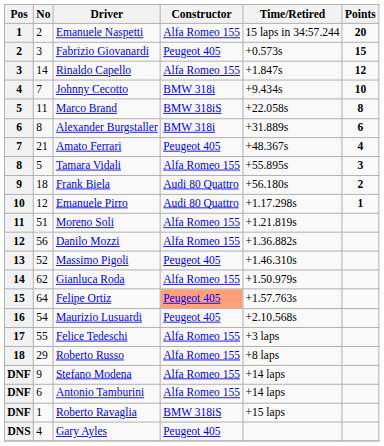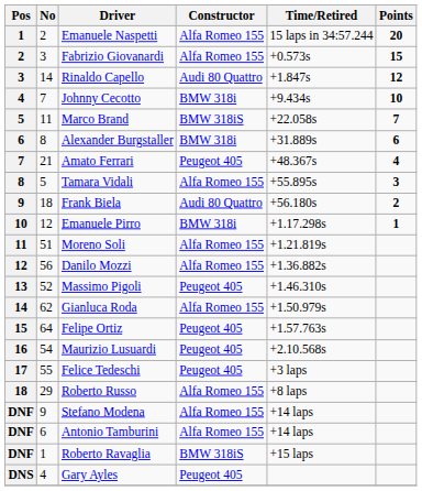 <table class="wikitable" style="font-size: 80%;">
 <tr>
 <th>Pos</th>
 <th>No</th>
 <th>Driver</th>
 <th>Constructor</th>
 <th>Time/Retired</th>
 <th>Points</th>
 </tr>
 <tr>
 <th>1</th>
 <td>2</td>
 <td> <a href='#'>Emanuele Naspetti</a></td>
 <td><a href='#'>Alfa Romeo 155</a></td>
 <td>15 laps in 34:57.244</td>
 <td align=center><strong>20</strong></td>
 </tr>
 <tr>
 <th>2</th>
 <td>3</td>
 <td> <a href='#'>Fabrizio Giovanardi</a></td>
-<td><a href='#'>Peugeot 405</a></td>
+<td><a href='#'>Alfa Romeo 155</a></td>
 <td>+0.573s</td>
 <td align=center><strong>15</strong></td>
 </tr>
 <tr>
 <th>3</th>
 <td>14</td>
 <td> <a href='#'>Rinaldo Capello</a></td>
-<td><a href='#'>Alfa Romeo 155</a></td>
+<td><a href='#'>Audi 80 Quattro</a></td>
 <td>+1.847s</td>
 <td align=center><strong>12</strong></td>
 </tr>
 <tr>
 <th>4</th>
 <td>7</td>
 <td> <a href='#'>Johnny Cecotto</a></td>
 <td><a href='#'>BMW 318i</a></td>
 <td>+9.434s</td>
 <td align=center><strong>10</strong></td>
 </tr>
 <tr>
 <th>5</th>
 <td>11</td>
 <td> <a href='#'>Marco Brand</a></td>
 <td><a href='#'>BMW 318iS</a></td>
 <td>+22.058s</td>
-<td align=center><strong>8</strong></td>
+<td align=center><strong>7</strong></td>
 </tr>
 <tr>
 <th>6</th>
 <td>8</td>
 <td> <a href='#'> Alexander Burgstaller</a></td>
 <td><a href='#'>BMW 318i</a></td>
 <td>+31.889s</td>
 <td align=center><strong>6</strong></td>
 </tr>
 <tr>
 <th>7</th>
 <td>21</td>
 <td> <a href='#'>Amato Ferrari</a></td>
 <td><a href='#'>Peugeot 405</a></td>
 <td>+48.367s</td>
 <td align=center><strong>4</strong></td>
 </tr>
 <tr>
 <th>8</th>
 <td>5</td>
 <td> <a href='#'>Tamara Vidali</a></td>
 <td><a href='#'>Alfa Romeo 155</a></td>
 <td>+55.895s</td>
 <td align=center><strong>3</strong></td>
 </tr>
 <tr>
 <th>9</th>
 <td>18</td>
 <td> <a href='#'>Frank Biela</a></td>
 <td><a href='#'>Audi 80 Quattro</a></td>
 <td>+56.180s</td>
 <td align=center><strong>2</strong></td>
 </tr>
 <tr>
 <th>10</th>
 <td>12</td>
 <td> <a href='#'>Emanuele Pirro</a></td>
-<td><a href='#'>Audi 80 Quattro</a></td>
+<td><a href='#'>BMW 318i</a></td>
 <td>+1.17.298s</td>
 <td align=center><strong>1</strong></td>
 </tr>
 <tr>
 <th>11</th>
 <td>51</td>
 <td> <a href='#'>Moreno Soli</a></td>
 <td><a href='#'>Alfa Romeo 155</a></td>
 <td>+1.21.819s</td>
 <td></td>
 </tr>
 <tr>
 <th>12</th>
 <td>56</td>
 <td> <a href='#'>Danilo Mozzi</a></td>
 <td><a href='#'>Alfa Romeo 155</a></td>
 <td>+1.36.882s</td>
 <td></td>
 </tr>
 <tr>
 <th>13</th>
 <td>52</td>
 <td> <a href='#'>Massimo Pigoli</a></td>
 <td><a href='#'>Peugeot 405</a></td>
 <td>+1.46.310s</td>
 <td></td>
 </tr>
 <tr>
 <th>14</th>
 <td>62</td>
 <td> <a href='#'>Gianluca Roda</a></td>
 <td><a href='#'>Alfa Romeo 155</a></td>
 <td>+1.50.979s</td>
 <td></td>
 </tr>
 <tr>
 <th>15</th>
 <td>64</td>
 <td><a href='#'>Felipe Ortiz</a></td>
-<td style="background: lightsalmon;"><a href='#'>Peugeot 405</a></td>
+<td><a href='#'>Peugeot 405</a></td>
 <td>+1.57.763s</td>
 <td></td>
 </tr>
 <tr>
 <th>16</th>
 <td>54</td>
 <td> <a href='#'>Maurizio Lusuardi</a></td>
 <td><a href='#'>Peugeot 405</a></td>
 <td>+2.10.568s</td>
 <td></td>
 </tr>
 <tr>
 <th>17</th>
 <td>55</td>
 <td> <a href='#'>Felice Tedeschi</a></td>
-<td><a href='#'>Alfa Romeo 155</a></td>
+<td><a href='#'>Peugeot 405</a></td>
 <td>+3 laps</td>
 <td></td>
 </tr>
 <tr>
 <th>18</th>
 <td>29</td>
 <td> <a href='#'>Roberto Russo</a></td>
 <td><a href='#'>Alfa Romeo 155</a></td>
 <td>+8 laps</td>
 <td></td>
 </tr>
 <tr>
 <th>DNF</th>
 <td>9</td>
 <td> <a href='#'>Stefano Modena</a></td>
 <td><a href='#'>Alfa Romeo 155</a></td>
 <td>+14 laps</td>
 <td></td>
 </tr>
 <tr>
 <th>DNF</th>
 <td>6</td>
 <td> <a href='#'>Antonio Tamburini</a></td>
 <td><a href='#'>Alfa Romeo 155</a></td>
 <td>+14 laps</td>
 <td></td>
 </tr>
 <tr>
 <th>DNF</th>
 <td>1</td>
 <td> <a href='#'>Roberto Ravaglia</a></td>
 <td><a href='#'>BMW 318iS</a></td>
 <td>+15 laps</td>
 <td></td>
 </tr>
 <tr>
 <th>DNS</th>
 <td>4</td>
 <td> <a href='#'>Gary Ayles</a></td>
 <td><a href='#'>Peugeot 405</a></td>
 <td></td>
 <td></td>
 </tr>
 <tr>
 </tr>
 </table>
